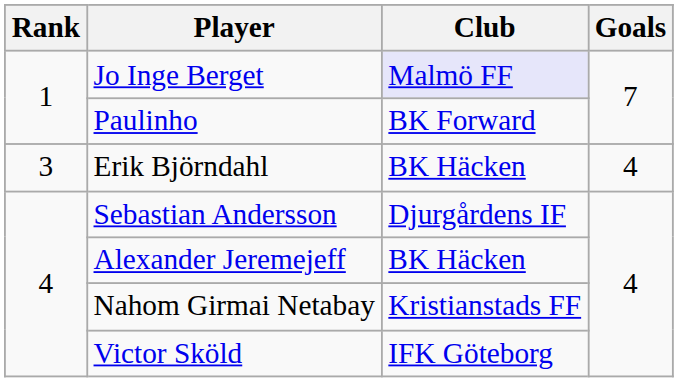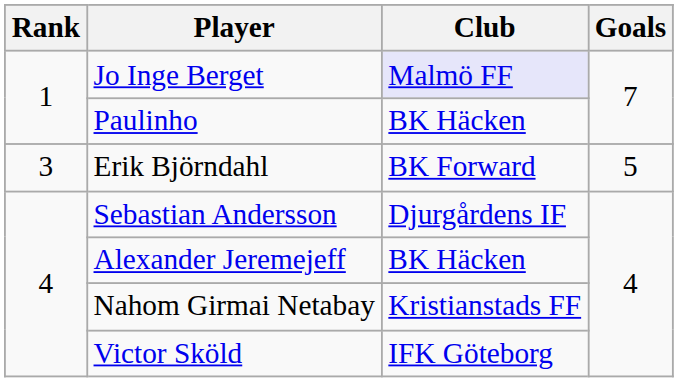 <table class="wikitable" style="text-align:center">
 <tr>
 <th>Rank</th>
 <th>Player</th>
 <th>Club</th>
 <th>Goals</th>
 </tr>
 <tr>
 <td rowspan="2">1</td>
 <td align="left"> <a href='#'>Jo Inge Berget</a></td>
 <td align="left" style="background: lavender;"><a href='#'>Malmö FF</a></td>
 <td rowspan="2">7</td>
 </tr>
 <tr>
 <td align="left"> <a href='#'>Paulinho</a></td>
-<td align="left"><a href='#'>BK Forward</a></td>
+<td align="left"><a href='#'>BK Häcken</a></td>
 </tr>
 <tr>
 <td>3</td>
 <td align="left"> Erik Björndahl</td>
-<td align="left"><a href='#'>BK Häcken</a></td>
-<td>4</td>
+<td align="left"><a href='#'>BK Forward</a></td>
+<td>5</td>
 </tr>
 <tr>
 <td rowspan="4">4</td>
 <td align="left"> <a href='#'>Sebastian Andersson</a></td>
 <td align="left"><a href='#'>Djurgårdens IF</a></td>
 <td rowspan="4">4</td>
 </tr>
 <tr>
 <td align="left"> <a href='#'>Alexander Jeremejeff</a></td>
 <td align="left"><a href='#'>BK Häcken</a></td>
 </tr>
 <tr>
 <td align="left"> Nahom Girmai Netabay</td>
 <td align="left"><a href='#'>Kristianstads FF</a></td>
 </tr>
 <tr>
 <td align="left"> <a href='#'>Victor Sköld</a></td>
 <td align="left"><a href='#'>IFK Göteborg</a></td>
 </tr>
 </table>
